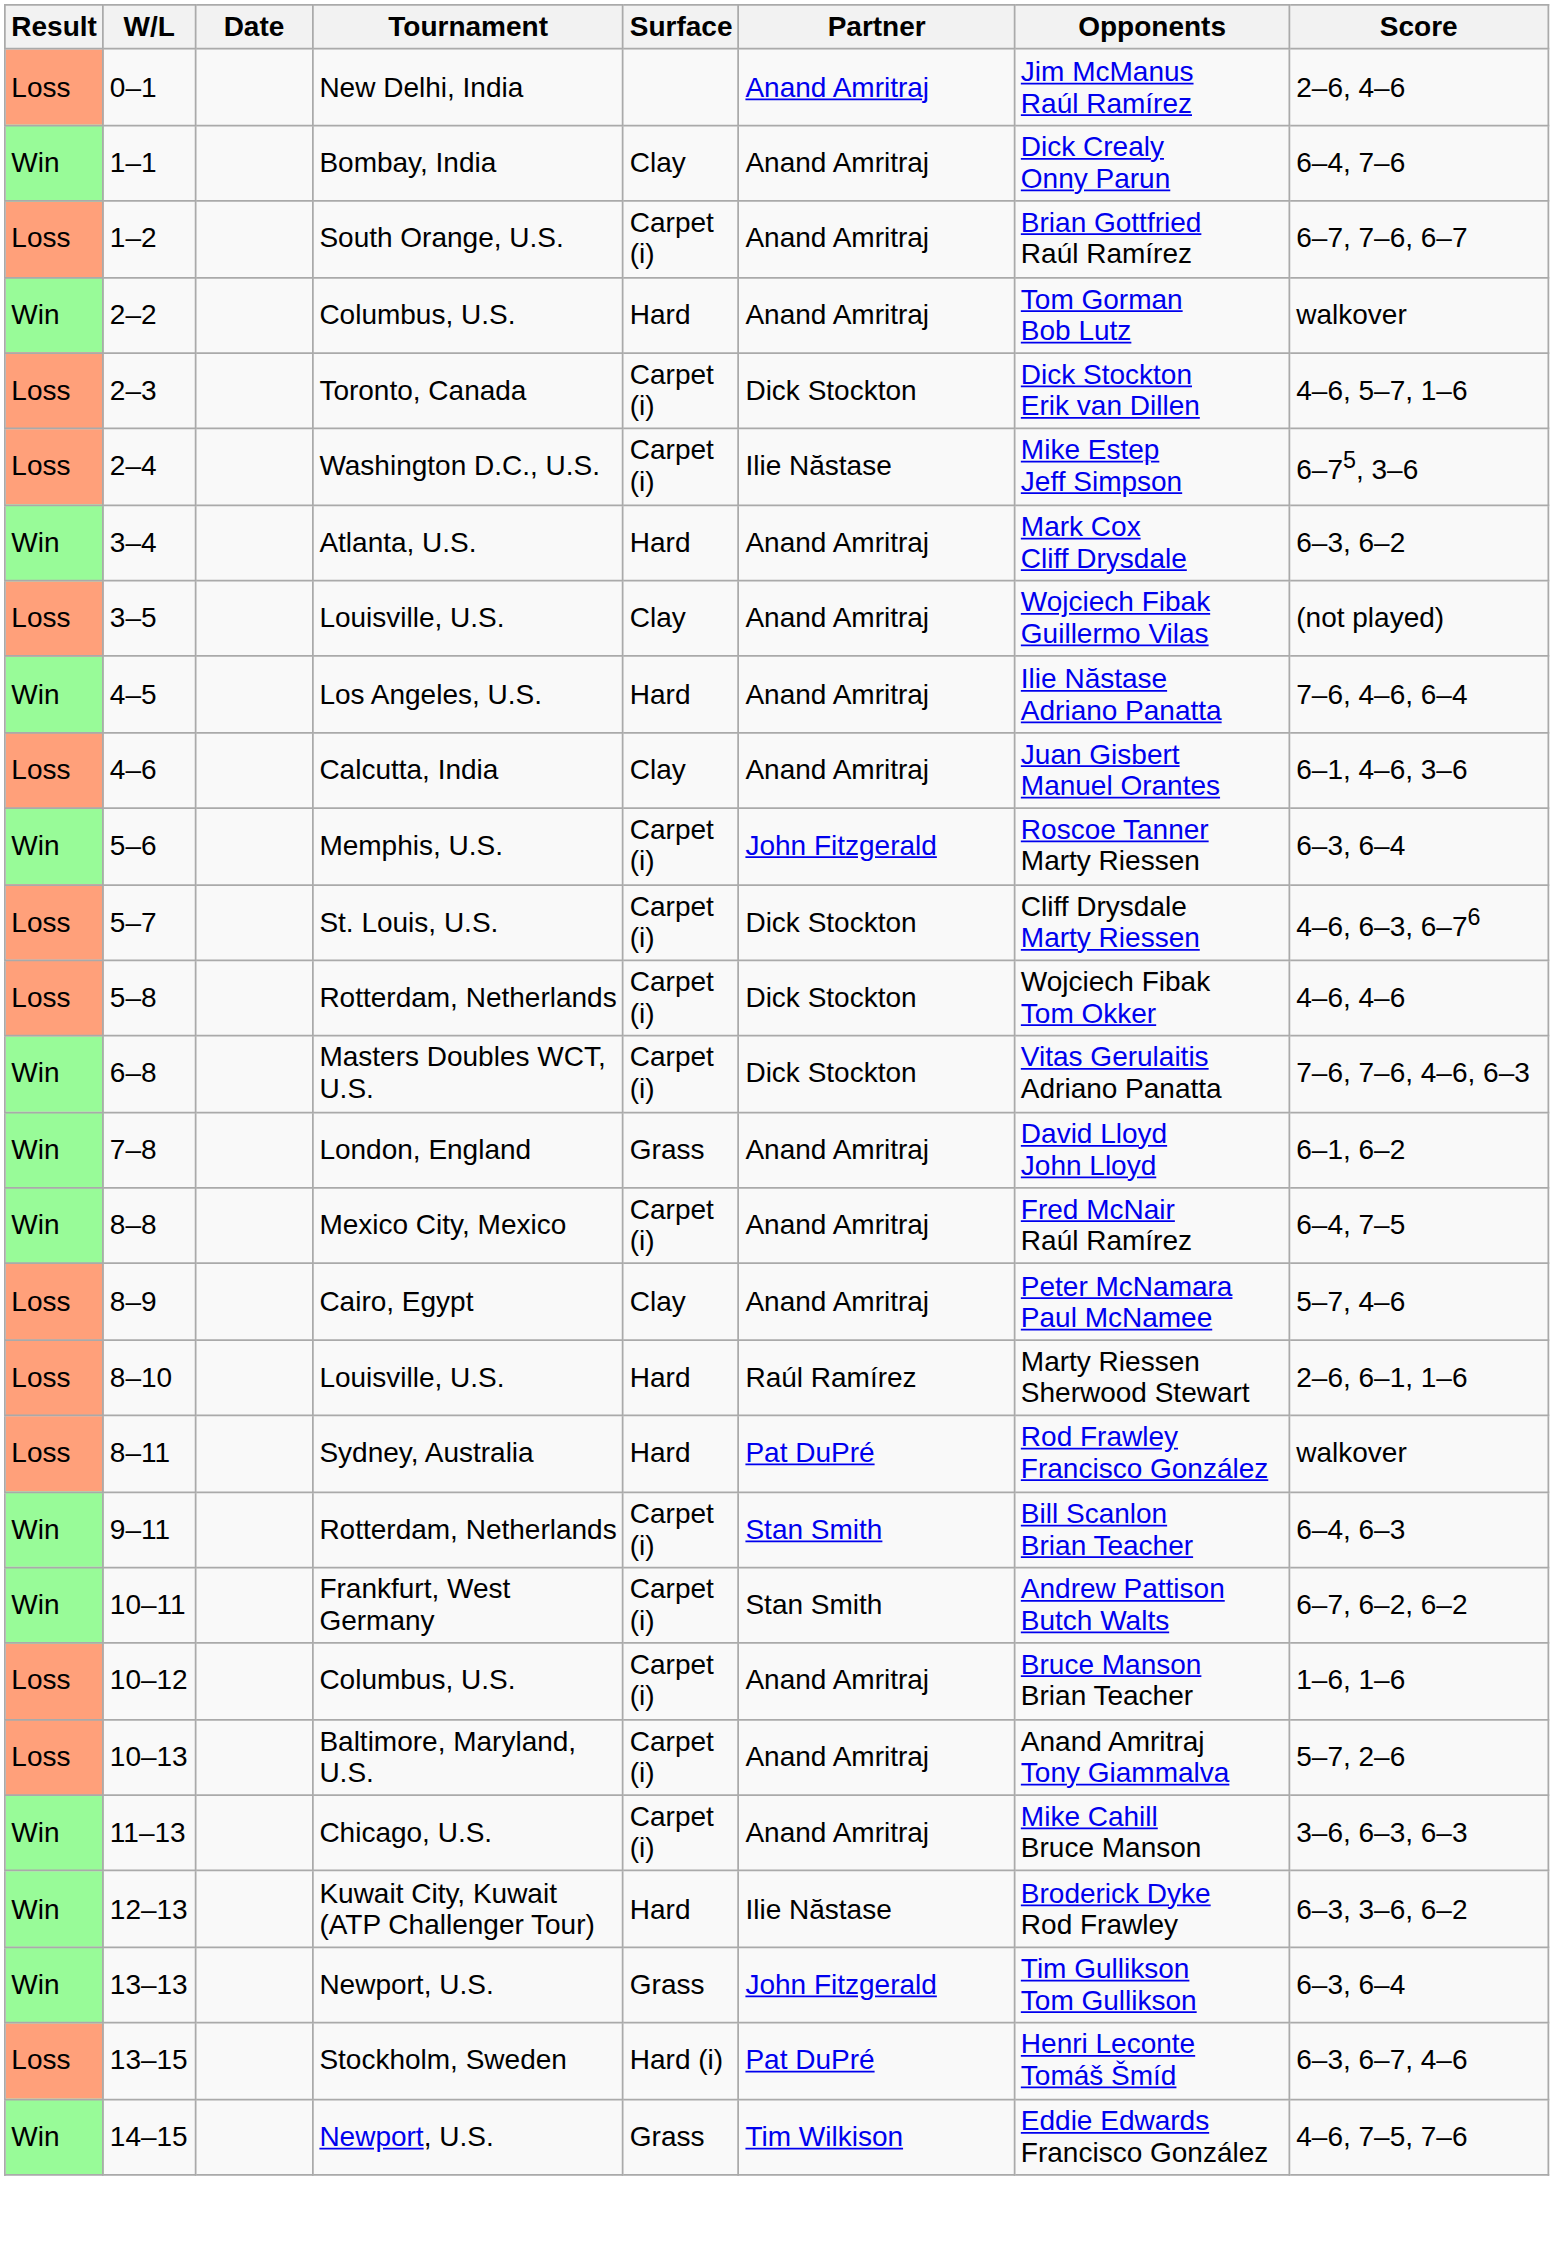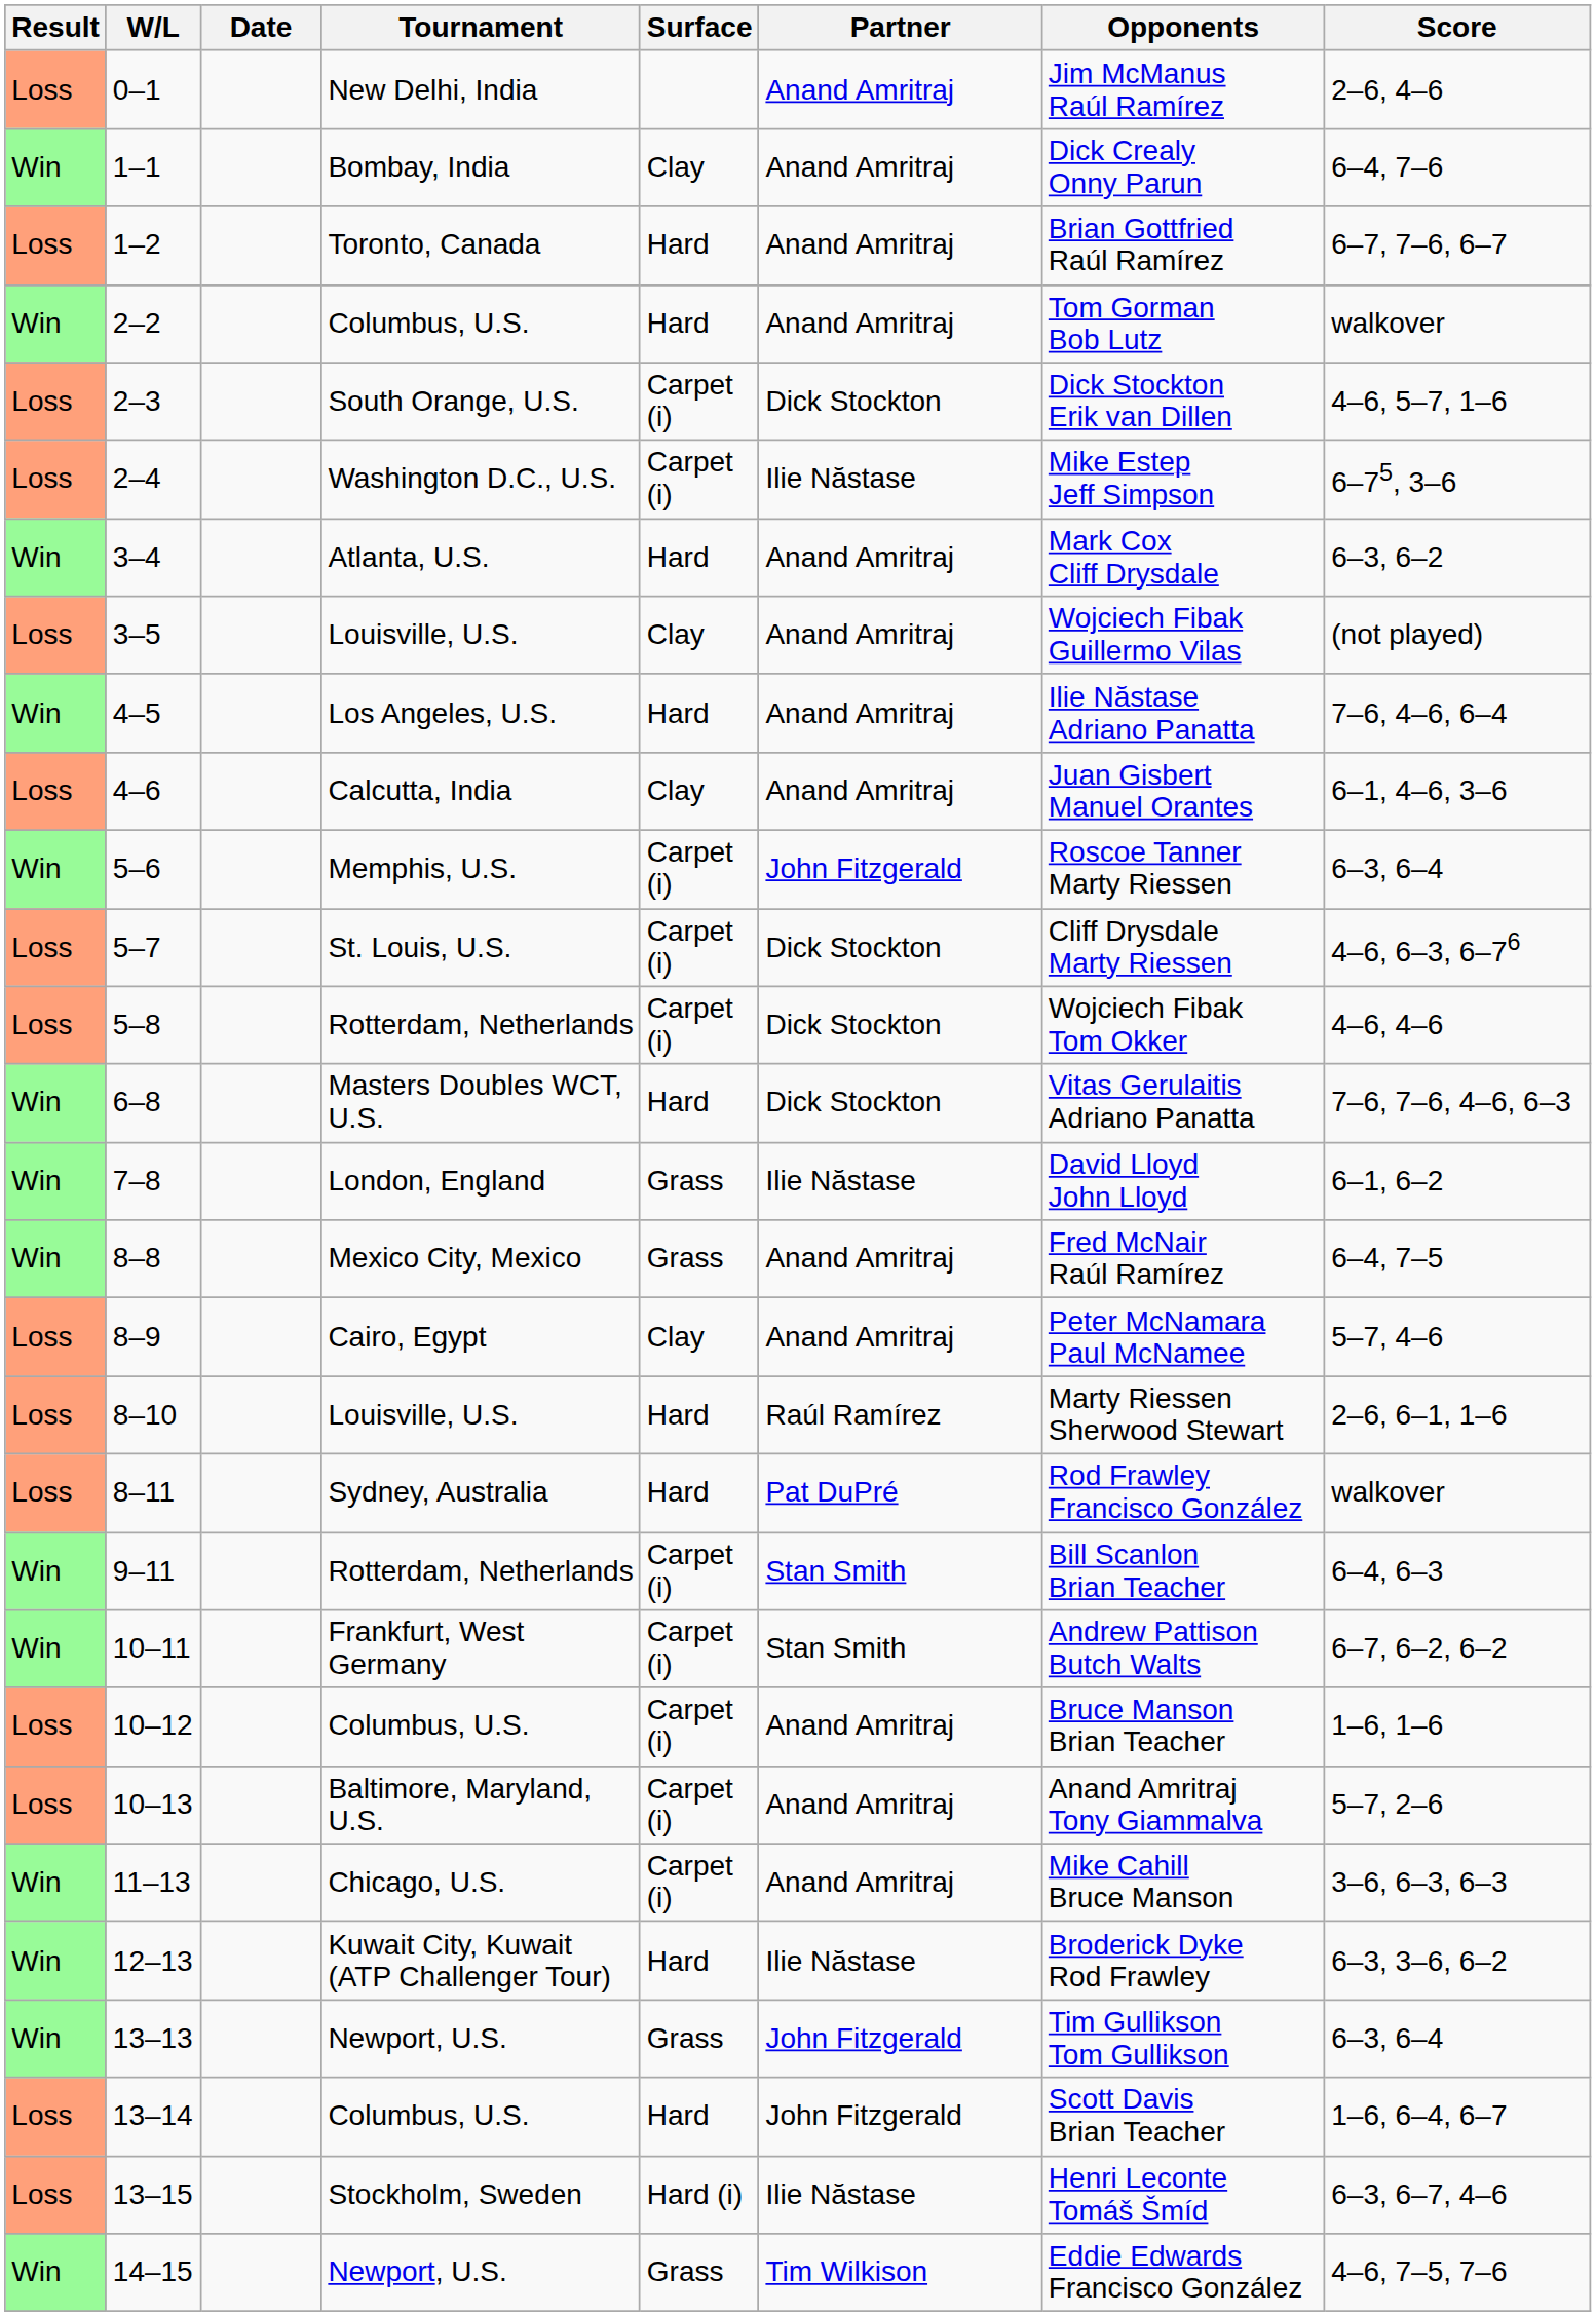 <table class="sortable wikitable">
 <tr style="background:#eeeeee;">
 <th style="width:40px">Result</th>
 <th style="width:45px" class="unsortable">W/L</th>
 <th style="width:60px">Date</th>
 <th style="width:170px">Tournament</th>
 <th style="width:50px">Surface</th>
 <th style="width:150px">Partner</th>
 <th style="width:150px">Opponents</th>
 <th style="width:140px" class="unsortable">Score</th>
 </tr>
 <tr>
 <td style="background:#ffa07a;">Loss</td>
 <td>0–1</td>
 <td></td>
 <td>New Delhi, India</td>
 <td></td>
 <td> <a href='#'>Anand Amritraj</a></td>
 <td> <a href='#'>Jim McManus</a> <br>  <a href='#'>Raúl Ramírez</a></td>
 <td>2–6, 4–6</td>
 </tr>
 <tr>
 <td style="background:#98fb98;">Win</td>
 <td>1–1</td>
 <td></td>
 <td>Bombay, India</td>
 <td>Clay</td>
 <td> Anand Amritraj</td>
 <td> <a href='#'>Dick Crealy</a> <br>  <a href='#'>Onny Parun</a></td>
 <td>6–4, 7–6</td>
 </tr>
 <tr>
 <td style="background:#ffa07a;">Loss</td>
 <td>1–2</td>
 <td></td>
-<td>South Orange, U.S.</td>
-<td>Carpet (i)</td>
+<td>Toronto, Canada</td>
+<td>Hard</td>
 <td> Anand Amritraj</td>
 <td> <a href='#'>Brian Gottfried</a> <br>  Raúl Ramírez</td>
 <td>6–7, 7–6, 6–7</td>
 </tr>
 <tr>
 <td style="background:#98fb98;">Win</td>
 <td>2–2</td>
 <td></td>
 <td>Columbus, U.S.</td>
 <td>Hard</td>
 <td> Anand Amritraj</td>
 <td> <a href='#'>Tom Gorman</a> <br>  <a href='#'>Bob Lutz</a></td>
 <td>walkover</td>
 </tr>
 <tr>
 <td style="background:#ffa07a;">Loss</td>
 <td>2–3</td>
 <td></td>
-<td>Toronto, Canada</td>
+<td>South Orange, U.S.</td>
 <td>Carpet (i)</td>
 <td> Dick Stockton</td>
 <td> <a href='#'>Dick Stockton</a> <br>  <a href='#'>Erik van Dillen</a></td>
 <td>4–6, 5–7, 1–6</td>
 </tr>
 <tr>
 <td style="background:#ffa07a;">Loss</td>
 <td>2–4</td>
 <td></td>
 <td>Washington D.C., U.S.</td>
 <td>Carpet (i)</td>
 <td> Ilie Năstase</td>
 <td> <a href='#'>Mike Estep</a> <br>  <a href='#'>Jeff Simpson</a></td>
 <td>6–7<sup>5</sup>, 3–6</td>
 </tr>
 <tr>
 <td style="background:#98fb98;">Win</td>
 <td>3–4</td>
 <td></td>
 <td>Atlanta, U.S.</td>
 <td>Hard</td>
 <td> Anand Amritraj</td>
 <td> <a href='#'>Mark Cox</a> <br>  <a href='#'>Cliff Drysdale</a></td>
 <td>6–3, 6–2</td>
 </tr>
 <tr>
 <td style="background:#ffa07a;">Loss</td>
 <td>3–5</td>
 <td></td>
 <td>Louisville, U.S.</td>
 <td>Clay</td>
 <td> Anand Amritraj</td>
 <td> <a href='#'>Wojciech Fibak</a> <br>  <a href='#'>Guillermo Vilas</a></td>
 <td>(not played)</td>
 </tr>
 <tr>
 <td style="background:#98fb98;">Win</td>
 <td>4–5</td>
 <td></td>
 <td>Los Angeles, U.S.</td>
 <td>Hard</td>
 <td> Anand Amritraj</td>
 <td> <a href='#'>Ilie Năstase</a> <br>  <a href='#'>Adriano Panatta</a></td>
 <td>7–6, 4–6, 6–4</td>
 </tr>
 <tr>
 <td style="background:#ffa07a;">Loss</td>
 <td>4–6</td>
 <td></td>
 <td>Calcutta, India</td>
 <td>Clay</td>
 <td> Anand Amritraj</td>
 <td> <a href='#'>Juan Gisbert</a> <br>  <a href='#'>Manuel Orantes</a></td>
 <td>6–1, 4–6, 3–6</td>
 </tr>
 <tr>
 <td style="background:#98fb98;">Win</td>
 <td>5–6</td>
 <td></td>
 <td>Memphis, U.S.</td>
 <td>Carpet (i)</td>
 <td> <a href='#'>John Fitzgerald</a></td>
 <td> <a href='#'>Roscoe Tanner</a> <br>  Marty Riessen</td>
 <td>6–3, 6–4</td>
 </tr>
 <tr>
 <td style="background:#ffa07a;">Loss</td>
 <td>5–7</td>
 <td></td>
 <td>St. Louis, U.S.</td>
 <td>Carpet (i)</td>
 <td> Dick Stockton</td>
 <td> Cliff Drysdale <br>  <a href='#'>Marty Riessen</a></td>
 <td>4–6, 6–3, 6–7<sup>6</sup></td>
 </tr>
 <tr>
 <td style="background:#ffa07a;">Loss</td>
 <td>5–8</td>
 <td></td>
 <td>Rotterdam, Netherlands</td>
 <td>Carpet (i)</td>
 <td> Dick Stockton</td>
 <td> Wojciech Fibak <br>  <a href='#'>Tom Okker</a></td>
 <td>4–6, 4–6</td>
 </tr>
 <tr>
 <td style="background:#98fb98;">Win</td>
 <td>6–8</td>
 <td></td>
 <td>Masters Doubles WCT, U.S.</td>
-<td>Carpet (i)</td>
+<td>Hard</td>
 <td> Dick Stockton</td>
 <td> <a href='#'>Vitas Gerulaitis</a> <br>  Adriano Panatta</td>
 <td>7–6, 7–6, 4–6, 6–3</td>
 </tr>
 <tr>
 <td style="background:#98fb98;">Win</td>
 <td>7–8</td>
 <td></td>
 <td>London, England</td>
 <td>Grass</td>
-<td> Anand Amritraj</td>
+<td> Ilie Năstase</td>
 <td> <a href='#'>David Lloyd</a> <br>  <a href='#'>John Lloyd</a></td>
 <td>6–1, 6–2</td>
 </tr>
 <tr>
 <td style="background:#98fb98;">Win</td>
 <td>8–8</td>
 <td></td>
 <td>Mexico City, Mexico</td>
-<td>Carpet (i)</td>
+<td>Grass</td>
 <td> Anand Amritraj</td>
 <td> <a href='#'>Fred McNair</a> <br>  Raúl Ramírez</td>
 <td>6–4, 7–5</td>
 </tr>
 <tr>
 <td style="background:#ffa07a;">Loss</td>
 <td>8–9</td>
 <td></td>
 <td>Cairo, Egypt</td>
 <td>Clay</td>
 <td> Anand Amritraj</td>
 <td> <a href='#'>Peter McNamara</a> <br>  <a href='#'>Paul McNamee</a></td>
 <td>5–7, 4–6</td>
 </tr>
 <tr>
 <td style="background:#ffa07a;">Loss</td>
 <td>8–10</td>
 <td></td>
 <td>Louisville, U.S.</td>
 <td>Hard</td>
 <td> Raúl Ramírez</td>
 <td> Marty Riessen <br>  Sherwood Stewart</td>
 <td>2–6, 6–1, 1–6</td>
 </tr>
 <tr>
 <td style="background:#ffa07a;">Loss</td>
 <td>8–11</td>
 <td></td>
 <td>Sydney, Australia</td>
 <td>Hard</td>
 <td> <a href='#'>Pat DuPré</a></td>
 <td> <a href='#'>Rod Frawley</a> <br>  <a href='#'>Francisco González</a></td>
 <td>walkover</td>
 </tr>
 <tr>
 <td style="background:#98fb98;">Win</td>
 <td>9–11</td>
 <td></td>
 <td>Rotterdam, Netherlands</td>
 <td>Carpet (i)</td>
 <td> <a href='#'>Stan Smith</a></td>
 <td> <a href='#'>Bill Scanlon</a> <br>  <a href='#'>Brian Teacher</a></td>
 <td>6–4, 6–3</td>
 </tr>
 <tr>
 <td style="background:#98fb98;">Win</td>
 <td>10–11</td>
 <td></td>
 <td>Frankfurt, West Germany</td>
 <td>Carpet (i)</td>
 <td> Stan Smith</td>
 <td> <a href='#'>Andrew Pattison</a> <br>  <a href='#'>Butch Walts</a></td>
 <td>6–7, 6–2, 6–2</td>
 </tr>
 <tr>
 <td style="background:#ffa07a;">Loss</td>
 <td>10–12</td>
 <td></td>
 <td>Columbus, U.S.</td>
 <td>Carpet (i)</td>
 <td> Anand Amritraj</td>
 <td> <a href='#'>Bruce Manson</a> <br>  Brian Teacher</td>
 <td>1–6, 1–6</td>
 </tr>
 <tr>
 <td style="background:#ffa07a;">Loss</td>
 <td>10–13</td>
 <td></td>
 <td>Baltimore, Maryland, U.S.</td>
 <td>Carpet (i)</td>
 <td> Anand Amritraj</td>
 <td> Anand Amritraj <br>  <a href='#'>Tony Giammalva</a></td>
 <td>5–7, 2–6</td>
 </tr>
 <tr>
 <td style="background:#98fb98;">Win</td>
 <td>11–13</td>
 <td></td>
 <td>Chicago, U.S.</td>
 <td>Carpet (i)</td>
 <td> Anand Amritraj</td>
 <td> <a href='#'>Mike Cahill</a> <br>  Bruce Manson</td>
 <td>3–6, 6–3, 6–3</td>
 </tr>
 <tr>
 <td style="background:#98fb98;">Win</td>
 <td>12–13</td>
 <td></td>
 <td>Kuwait City, Kuwait (ATP Challenger Tour)</td>
 <td>Hard</td>
 <td> Ilie Năstase</td>
 <td> <a href='#'>Broderick Dyke</a> <br>  Rod Frawley</td>
 <td>6–3, 3–6, 6–2</td>
 </tr>
 <tr>
 <td style="background:#98fb98;">Win</td>
 <td>13–13</td>
 <td></td>
 <td>Newport, U.S.</td>
 <td>Grass</td>
 <td> <a href='#'>John Fitzgerald</a></td>
 <td> <a href='#'>Tim Gullikson</a> <br>  <a href='#'>Tom Gullikson</a></td>
 <td>6–3, 6–4</td>
 </tr>
 <tr>
 <td style="background:#ffa07a;">Loss</td>
+<td>13–14</td>
+<td></td>
+<td>Columbus, U.S.</td>
+<td>Hard</td>
+<td> John Fitzgerald</td>
+<td> <a href='#'>Scott Davis</a> <br>  Brian Teacher</td>
+<td>1–6, 6–4, 6–7</td>
+</tr>
+<tr>
+<td style="background:#ffa07a;">Loss</td>
 <td>13–15</td>
 <td></td>
 <td>Stockholm, Sweden</td>
 <td>Hard (i)</td>
-<td> <a href='#'>Pat DuPré</a></td>
+<td> Ilie Năstase</td>
 <td> <a href='#'>Henri Leconte</a> <br>  <a href='#'>Tomáš Šmíd</a></td>
 <td>6–3, 6–7, 4–6</td>
 </tr>
 <tr>
 <td style="background:#98fb98;">Win</td>
 <td>14–15</td>
 <td><a href='#'></a></td>
 <td><a href='#'>Newport</a>, U.S.</td>
 <td>Grass</td>
 <td> <a href='#'>Tim Wilkison</a></td>
 <td> <a href='#'>Eddie Edwards</a> <br>  Francisco González</td>
 <td>4–6, 7–5, 7–6</td>
 </tr>
 </table>
